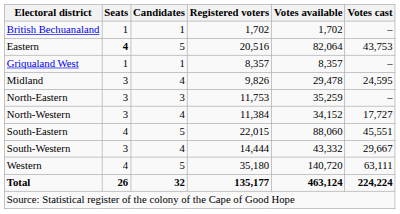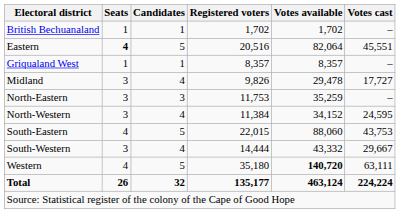 <table class=wikitable style=text-align:right>
 <tr>
 <th>Electoral district</th>
 <th>Seats</th>
 <th>Candidates</th>
 <th>Registered voters</th>
 <th>Votes available</th>
 <th>Votes cast</th>
 </tr>
 <tr>
 <td align=left><a href='#'>British Bechuanaland</a></td>
 <td>1</td>
 <td>1</td>
 <td>1,702</td>
 <td>1,702</td>
 <td>–</td>
 </tr>
 <tr>
 <td align=left>Eastern</td>
 <td><strong>4</strong></td>
 <td>5</td>
 <td>20,516</td>
 <td>82,064</td>
-<td>43,753</td>
+<td>45,551</td>
 </tr>
 <tr>
 <td align=left><a href='#'>Griqualand West</a></td>
 <td>1</td>
 <td>1</td>
 <td>8,357</td>
 <td>8,357</td>
 <td>–</td>
 </tr>
 <tr>
 <td align=left>Midland</td>
 <td>3</td>
 <td>4</td>
 <td>9,826</td>
 <td>29,478</td>
-<td>24,595</td>
+<td>17,727</td>
 </tr>
 <tr>
 <td align=left>North-Eastern</td>
 <td>3</td>
 <td>3</td>
 <td>11,753</td>
 <td>35,259</td>
 <td>–</td>
 </tr>
 <tr>
 <td align=left>North-Western</td>
 <td>3</td>
 <td>4</td>
 <td>11,384</td>
 <td>34,152</td>
-<td>17,727</td>
+<td>24,595</td>
 </tr>
 <tr>
 <td align=left>South-Eastern</td>
 <td>4</td>
 <td>5</td>
 <td>22,015</td>
 <td>88,060</td>
-<td>45,551</td>
+<td>43,753</td>
 </tr>
 <tr>
 <td align=left>South-Western</td>
 <td>3</td>
 <td>4</td>
 <td>14,444</td>
 <td>43,332</td>
 <td>29,667</td>
 </tr>
 <tr>
 <td align=left>Western</td>
 <td>4</td>
 <td>5</td>
 <td>35,180</td>
-<td>140,720</td>
+<td><strong>140,720</strong></td>
 <td>63,111</td>
 </tr>
 <tr>
 <td align=left><strong>Total</strong></td>
 <td><strong>26</strong></td>
 <td><strong>32</strong></td>
 <td><strong>135,177</strong></td>
 <td><strong>463,124</strong></td>
 <td><strong>224,224</strong></td>
 </tr>
 <tr>
 <td align=left colspan=7>Source: Statistical register of the colony of the Cape of Good Hope</td>
 </tr>
 </table>
